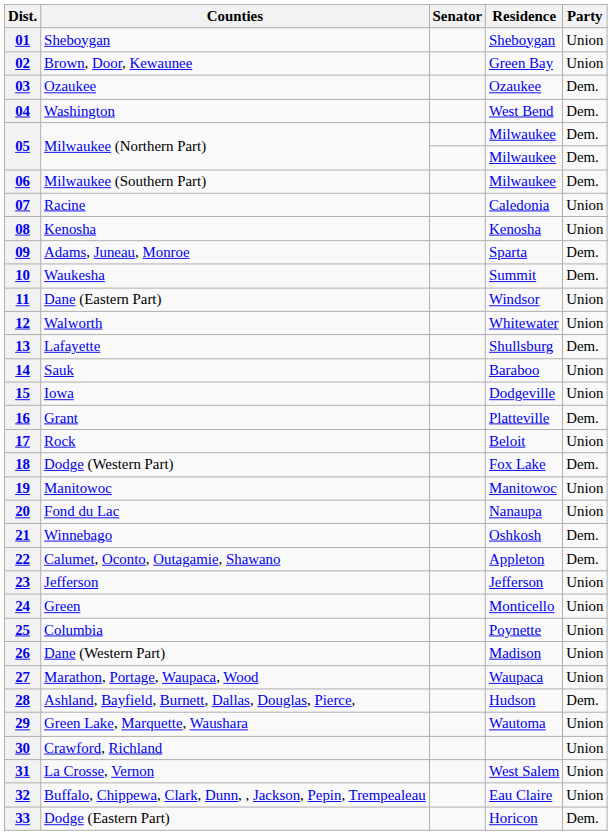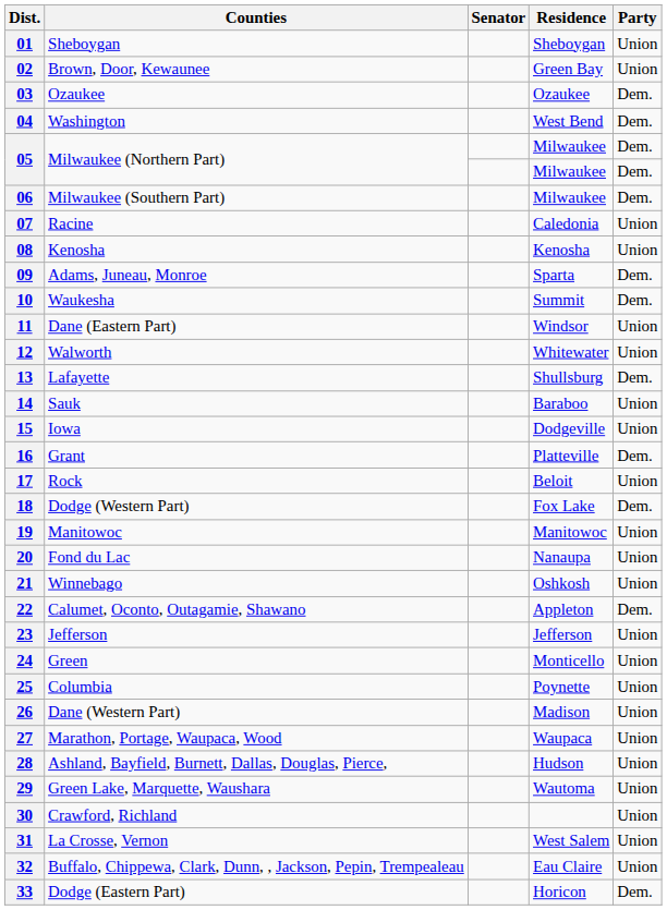 <table class="wikitable sortable">
 <tr>
 <th>Dist.</th>
 <th>Counties</th>
 <th>Senator</th>
 <th>Residence</th>
 <th>Party</th>
 </tr>
 <tr>
 <th><a href='#'>01</a></th>
 <td><a href='#'>Sheboygan</a></td>
 <td></td>
 <td><a href='#'>Sheboygan</a></td>
 <td>Union</td>
 </tr>
 <tr>
 <th><a href='#'>02</a></th>
 <td><a href='#'>Brown</a>, <a href='#'>Door</a>, <a href='#'>Kewaunee</a></td>
 <td></td>
 <td><a href='#'>Green Bay</a></td>
 <td>Union</td>
 </tr>
 <tr>
 <th><a href='#'>03</a></th>
 <td><a href='#'>Ozaukee</a></td>
 <td></td>
 <td><a href='#'>Ozaukee</a></td>
 <td>Dem.</td>
 </tr>
 <tr>
 <th><a href='#'>04</a></th>
 <td><a href='#'>Washington</a></td>
 <td></td>
 <td><a href='#'>West Bend</a></td>
 <td>Dem.</td>
 </tr>
 <tr>
 <th rowspan="2"><a href='#'>05</a></th>
 <td rowspan="2"><a href='#'>Milwaukee</a> (Northern Part)</td>
 <td> </td>
 <td><a href='#'>Milwaukee</a></td>
 <td>Dem.</td>
 </tr>
 <tr>
 <td> </td>
 <td><a href='#'>Milwaukee</a></td>
 <td>Dem.</td>
 </tr>
 <tr>
 <th><a href='#'>06</a></th>
 <td><a href='#'>Milwaukee</a> (Southern Part)</td>
 <td></td>
 <td><a href='#'>Milwaukee</a></td>
 <td>Dem.</td>
 </tr>
 <tr>
 <th><a href='#'>07</a></th>
 <td><a href='#'>Racine</a></td>
 <td></td>
 <td><a href='#'>Caledonia</a></td>
 <td>Union</td>
 </tr>
 <tr>
 <th><a href='#'>08</a></th>
 <td><a href='#'>Kenosha</a></td>
 <td></td>
 <td><a href='#'>Kenosha</a></td>
 <td>Union</td>
 </tr>
 <tr>
 <th><a href='#'>09</a></th>
 <td><a href='#'>Adams</a>, <a href='#'>Juneau</a>, <a href='#'>Monroe</a></td>
 <td></td>
 <td><a href='#'>Sparta</a></td>
 <td>Dem.</td>
 </tr>
 <tr>
 <th><a href='#'>10</a></th>
 <td><a href='#'>Waukesha</a></td>
 <td></td>
 <td><a href='#'>Summit</a></td>
 <td>Dem.</td>
 </tr>
 <tr>
 <th><a href='#'>11</a></th>
 <td><a href='#'>Dane</a> (Eastern Part)</td>
 <td></td>
 <td><a href='#'>Windsor</a></td>
 <td>Union</td>
 </tr>
 <tr>
 <th><a href='#'>12</a></th>
 <td><a href='#'>Walworth</a></td>
 <td></td>
 <td><a href='#'>Whitewater</a></td>
 <td>Union</td>
 </tr>
 <tr>
 <th><a href='#'>13</a></th>
 <td><a href='#'>Lafayette</a></td>
 <td></td>
 <td><a href='#'>Shullsburg</a></td>
 <td>Dem.</td>
 </tr>
 <tr>
 <th><a href='#'>14</a></th>
 <td><a href='#'>Sauk</a></td>
 <td></td>
 <td><a href='#'>Baraboo</a></td>
 <td>Union</td>
 </tr>
 <tr>
 <th><a href='#'>15</a></th>
 <td><a href='#'>Iowa</a></td>
 <td></td>
 <td><a href='#'>Dodgeville</a></td>
 <td>Union</td>
 </tr>
 <tr>
 <th><a href='#'>16</a></th>
 <td><a href='#'>Grant</a></td>
 <td></td>
 <td><a href='#'>Platteville</a></td>
 <td>Dem.</td>
 </tr>
 <tr>
 <th><a href='#'>17</a></th>
 <td><a href='#'>Rock</a></td>
 <td></td>
 <td><a href='#'>Beloit</a></td>
 <td>Union</td>
 </tr>
 <tr>
 <th><a href='#'>18</a></th>
 <td><a href='#'>Dodge</a> (Western Part)</td>
 <td></td>
 <td><a href='#'>Fox Lake</a></td>
 <td>Dem.</td>
 </tr>
 <tr>
 <th><a href='#'>19</a></th>
 <td><a href='#'>Manitowoc</a></td>
 <td></td>
 <td><a href='#'>Manitowoc</a></td>
 <td>Union</td>
 </tr>
 <tr>
 <th><a href='#'>20</a></th>
 <td><a href='#'>Fond du Lac</a></td>
 <td></td>
 <td><a href='#'>Nanaupa</a></td>
 <td>Union</td>
 </tr>
 <tr>
 <th><a href='#'>21</a></th>
 <td><a href='#'>Winnebago</a></td>
 <td></td>
 <td><a href='#'>Oshkosh</a></td>
-<td>Dem.</td>
+<td>Union</td>
 </tr>
 <tr>
 <th><a href='#'>22</a></th>
 <td><a href='#'>Calumet</a>, <a href='#'>Oconto</a>, <a href='#'>Outagamie</a>, <a href='#'>Shawano</a></td>
 <td></td>
 <td><a href='#'>Appleton</a></td>
 <td>Dem.</td>
 </tr>
 <tr>
 <th><a href='#'>23</a></th>
 <td><a href='#'>Jefferson</a></td>
 <td></td>
 <td><a href='#'>Jefferson</a></td>
 <td>Union</td>
 </tr>
 <tr>
 <th><a href='#'>24</a></th>
 <td><a href='#'>Green</a></td>
 <td></td>
 <td><a href='#'>Monticello</a></td>
 <td>Union</td>
 </tr>
 <tr>
 <th><a href='#'>25</a></th>
 <td><a href='#'>Columbia</a></td>
 <td></td>
 <td><a href='#'>Poynette</a></td>
 <td>Union</td>
 </tr>
 <tr>
 <th><a href='#'>26</a></th>
 <td><a href='#'>Dane</a> (Western Part)</td>
 <td></td>
 <td><a href='#'>Madison</a></td>
 <td>Union</td>
 </tr>
 <tr>
 <th><a href='#'>27</a></th>
 <td><a href='#'>Marathon</a>, <a href='#'>Portage</a>, <a href='#'>Waupaca</a>, <a href='#'>Wood</a></td>
 <td></td>
 <td><a href='#'>Waupaca</a></td>
 <td>Union</td>
 </tr>
 <tr>
 <th><a href='#'>28</a></th>
 <td><a href='#'>Ashland</a>, <a href='#'>Bayfield</a>, <a href='#'>Burnett</a>, <a href='#'>Dallas</a>, <a href='#'>Douglas</a>, <a href='#'>Pierce</a>, </td>
 <td></td>
 <td><a href='#'>Hudson</a></td>
-<td>Dem.</td>
+<td>Union</td>
 </tr>
 <tr>
 <th><a href='#'>29</a></th>
 <td><a href='#'>Green Lake</a>, <a href='#'>Marquette</a>, <a href='#'>Waushara</a></td>
 <td></td>
 <td><a href='#'>Wautoma</a></td>
 <td>Union</td>
 </tr>
 <tr>
 <th><a href='#'>30</a></th>
 <td><a href='#'>Crawford</a>, <a href='#'>Richland</a></td>
 <td></td>
 <td></td>
 <td>Union</td>
 </tr>
 <tr>
 <th><a href='#'>31</a></th>
 <td><a href='#'>La Crosse</a>, <a href='#'>Vernon</a></td>
 <td></td>
 <td><a href='#'>West Salem</a></td>
 <td>Union</td>
 </tr>
 <tr>
 <th><a href='#'>32</a></th>
 <td><a href='#'>Buffalo</a>, <a href='#'>Chippewa</a>, <a href='#'>Clark</a>, <a href='#'>Dunn</a>, , <a href='#'>Jackson</a>, <a href='#'>Pepin</a>, <a href='#'>Trempealeau</a></td>
 <td></td>
 <td><a href='#'>Eau Claire</a></td>
 <td>Union</td>
 </tr>
 <tr>
 <th><a href='#'>33</a></th>
 <td><a href='#'>Dodge</a> (Eastern Part)</td>
 <td></td>
 <td><a href='#'>Horicon</a></td>
 <td>Dem.</td>
 </tr>
 </table>
